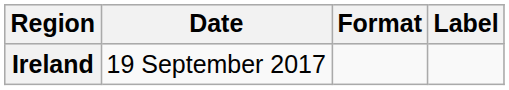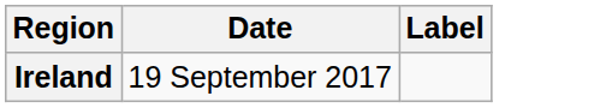 <table class="wikitable plainrowheaders">
 <tr>
 <th scope="col">Region</th>
 <th scope="col">Date</th>
-<th scope="col">Format</th>
 <th scope="col">Label</th>
 </tr>
 <tr>
 <th scope="row">Ireland</th>
 <td>19 September 2017</td>
 <td></td>
-<td></td>
 </tr>
 </table>
